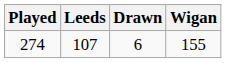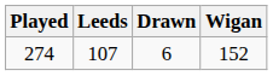 <table class="wikitable" style="text-align:center">
 <tr>
 <th>Played</th>
 <th>Leeds</th>
 <th>Drawn</th>
 <th>Wigan</th>
 </tr>
 <tr>
 <td>274</td>
 <td>107</td>
 <td>6</td>
-<td>155</td>
+<td>152</td>
 </tr>
 </table>
